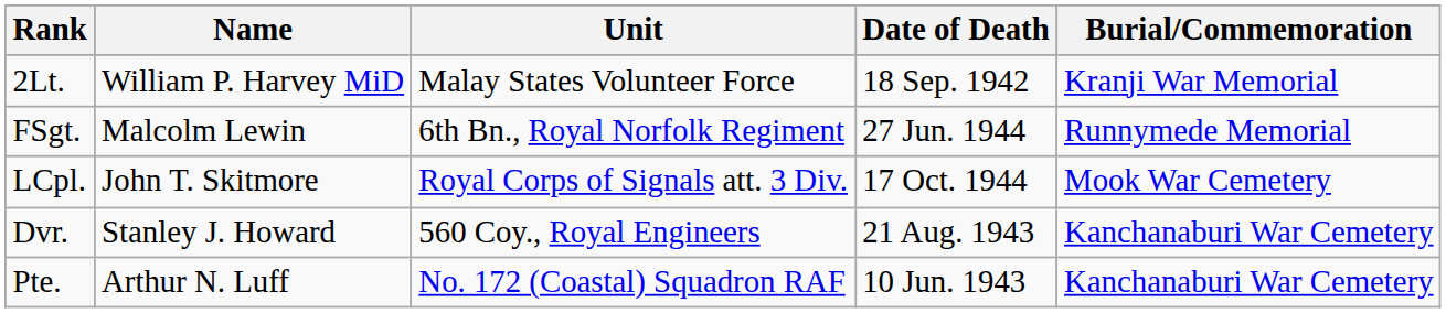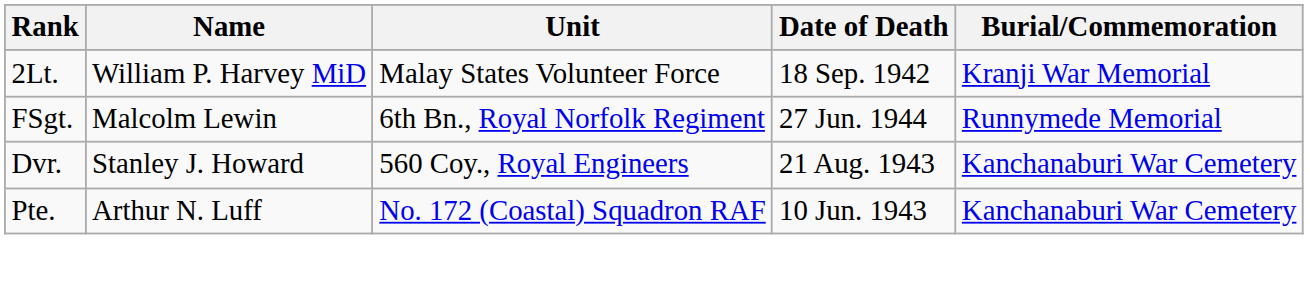 <table class="wikitable">
 <tr>
 <th>Rank</th>
 <th>Name</th>
 <th>Unit</th>
 <th>Date of Death</th>
 <th>Burial/Commemoration</th>
 </tr>
 <tr>
 <td>2Lt.</td>
 <td>William P. Harvey <a href='#'>MiD</a></td>
 <td>Malay States Volunteer Force</td>
 <td>18 Sep. 1942</td>
 <td><a href='#'>Kranji War Memorial</a></td>
 </tr>
 <tr>
 <td>FSgt.</td>
 <td>Malcolm Lewin</td>
 <td>6th Bn., <a href='#'>Royal Norfolk Regiment</a></td>
 <td>27 Jun. 1944</td>
 <td><a href='#'>Runnymede Memorial</a></td>
 </tr>
 <tr>
-<td>LCpl.</td>
-<td>John T. Skitmore</td>
-<td><a href='#'>Royal Corps of Signals</a> att. <a href='#'>3 Div.</a></td>
-<td>17 Oct. 1944</td>
-<td><a href='#'>Mook War Cemetery</a></td>
-</tr>
-<tr>
 <td>Dvr.</td>
 <td>Stanley J. Howard</td>
 <td>560 Coy., <a href='#'>Royal Engineers</a></td>
 <td>21 Aug. 1943</td>
 <td><a href='#'>Kanchanaburi War Cemetery</a></td>
 </tr>
 <tr>
 <td>Pte.</td>
 <td>Arthur N. Luff</td>
 <td><a href='#'>No. 172 (Coastal) Squadron RAF</a></td>
 <td>10 Jun. 1943</td>
 <td><a href='#'>Kanchanaburi War Cemetery</a></td>
 </tr>
 </table>
